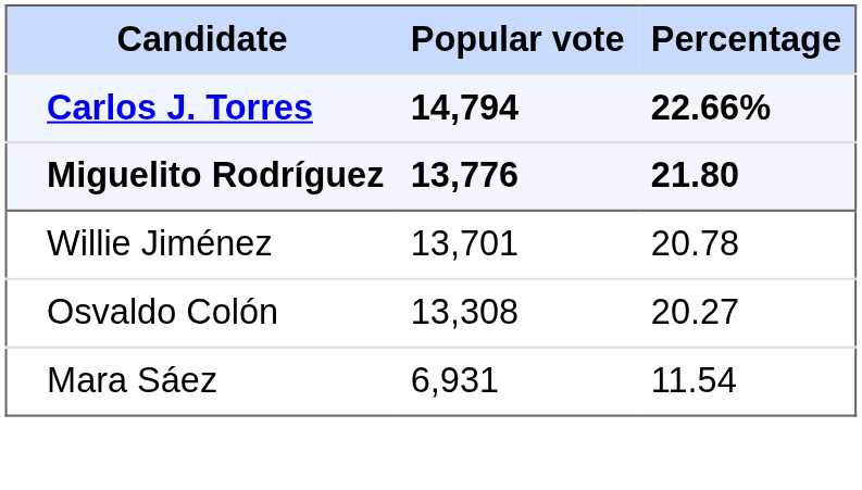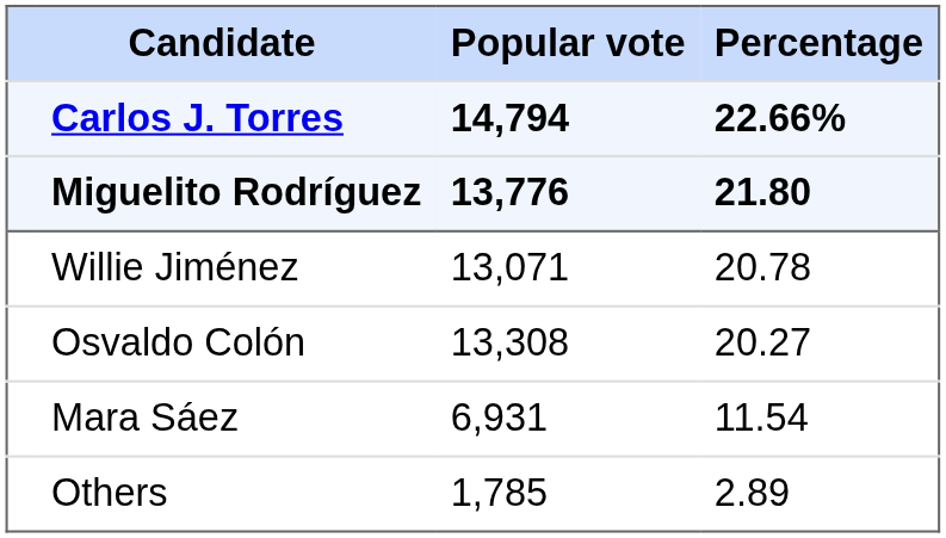 <table style="border: 1px solid #666666; border-collapse: collapse" align="center" cellpadding="6">
 <tr style="background-color: #C9DBFC">
 <th colspan="2">Candidate</th>
 <th>Popular vote</th>
 <th>Percentage</th>
 </tr>
 <tr style="background-color: #F0F5FE">
 <td style="border-top: 1px solid #DDDDDD"></td>
 <td style="border-top: 1px solid #DDDDDD"><strong><a href='#'>Carlos J. Torres</a></strong></td>
 <td style="border-top: 1px solid #DDDDDD"><strong>14,794</strong></td>
 <td style="border-top: 1px solid #DDDDDD"><strong>22.66%</strong></td>
 </tr>
 <tr style="background-color: #F0F5FE">
 <td style="border-top: 1px solid #DDDDDD"></td>
 <td style="border-top: 1px solid #DDDDDD"><strong>Miguelito Rodríguez</strong></td>
 <td style="border-top: 1px solid #DDDDDD"><strong>13,776</strong></td>
 <td style="border-top: 1px solid #DDDDDD"><strong>21.80</strong></td>
 </tr>
 <tr>
 <td style="border-top: 1px solid #666666"></td>
 <td style="border-top: 1px solid #666666">Willie Jiménez</td>
-<td style="border-top: 1px solid #666666">13,701</td>
+<td style="border-top: 1px solid #666666">13,071</td>
 <td style="border-top: 1px solid #666666">20.78</td>
 </tr>
 <tr>
 <td style="border-top: 1px solid #DDDDDD"></td>
 <td style="border-top: 1px solid #DDDDDD">Osvaldo Colón</td>
 <td style="border-top: 1px solid #DDDDDD">13,308</td>
 <td style="border-top: 1px solid #DDDDDD">20.27</td>
 </tr>
 <tr>
 <td style="border-top: 1px solid #DDDDDD"></td>
 <td style="border-top: 1px solid #DDDDDD">Mara Sáez</td>
 <td style="border-top: 1px solid #DDDDDD">6,931</td>
 <td style="border-top: 1px solid #DDDDDD">11.54</td>
 </tr>
+<tr>
+<td style="border-top: 1px solid #DDDDDD"></td>
+<td style="border-top: 1px solid #DDDDDD">Others</td>
+<td style="border-top: 1px solid #DDDDDD">1,785</td>
+<td style="border-top: 1px solid #DDDDDD">2.89</td>
+</tr>
 </table>
